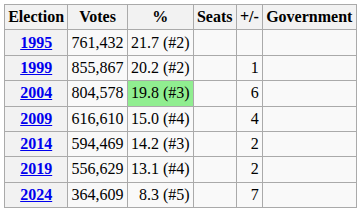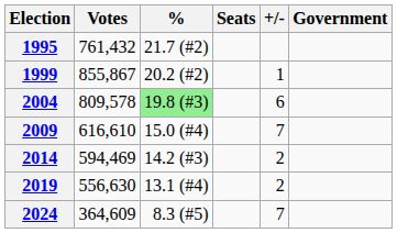 <table class="wikitable" style="text-align:right;">
 <tr>
 <th>Election</th>
 <th>Votes</th>
 <th>%</th>
 <th>Seats</th>
 <th>+/-</th>
 <th>Government</th>
 </tr>
 <tr>
 <th><a href='#'>1995</a></th>
 <td>761,432</td>
 <td>21.7 (#2)</td>
 <td></td>
 <td></td>
 <td></td>
 </tr>
 <tr>
 <th><a href='#'>1999</a></th>
 <td>855,867</td>
 <td>20.2 (#2)</td>
 <td></td>
 <td> 1</td>
 <td></td>
 </tr>
 <tr>
 <th><a href='#'>2004</a></th>
-<td>804,578</td>
+<td>809,578</td>
 <td style="background: lightgreen;">19.8 (#3)</td>
 <td></td>
 <td> 6</td>
 <td></td>
 </tr>
 <tr>
 <th><a href='#'>2009</a></th>
 <td>616,610</td>
 <td>15.0 (#4)</td>
 <td></td>
-<td> 4</td>
+<td> 7</td>
 <td></td>
 </tr>
 <tr>
 <th><a href='#'>2014</a></th>
 <td>594,469</td>
 <td>14.2 (#3)</td>
 <td></td>
 <td> 2</td>
 <td></td>
 </tr>
 <tr>
 <th><a href='#'>2019</a></th>
-<td>556,629</td>
+<td>556,630</td>
 <td>13.1 (#4)</td>
 <td></td>
 <td> 2</td>
 <td></td>
 </tr>
 <tr>
 <th><a href='#'>2024</a></th>
 <td>364,609</td>
 <td>8.3 (#5)</td>
 <td></td>
 <td> 7</td>
 <td></td>
 </tr>
 </table>
